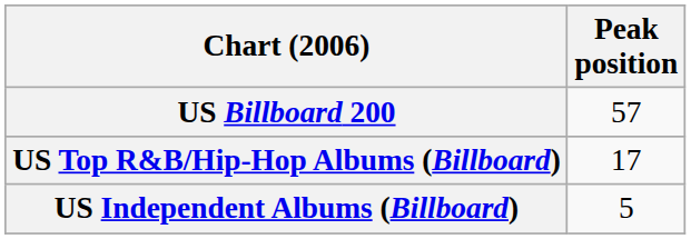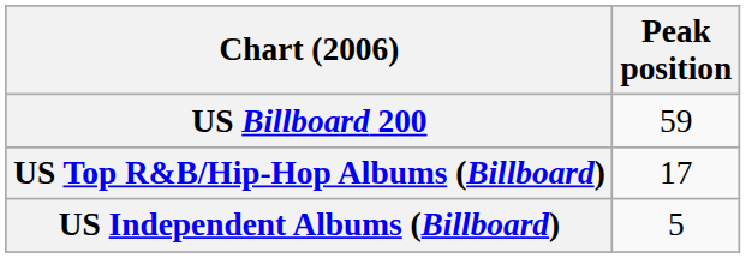 <table class="wikitable sortable plainrowheaders" style="text-align:center">
 <tr>
 <th scope="col">Chart (2006)</th>
 <th scope="col">Peak<br>position</th>
 </tr>
 <tr>
 <th scope="row">US <a href='#'><em>Billboard</em> 200</a></th>
-<td>57</td>
+<td>59</td>
 </tr>
 <tr>
 <th scope="row">US <a href='#'>Top R&B/Hip-Hop Albums</a> (<em><a href='#'>Billboard</a></em>)</th>
 <td>17</td>
 </tr>
 <tr>
 <th scope="row">US <a href='#'>Independent Albums</a> (<em><a href='#'>Billboard</a></em>)</th>
 <td>5</td>
 </tr>
 </table>
